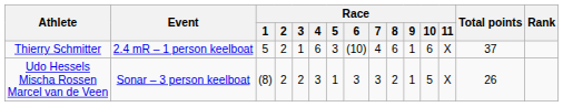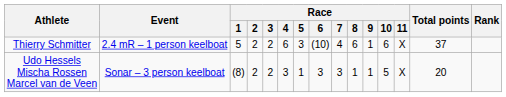 <table class=wikitable style="font-size:90%;text-align:center">
 <tr>
 <th rowspan="2">Athlete</th>
 <th rowspan="2">Event</th>
 <th colspan="11">Race</th>
 <th rowspan="2">Total points</th>
 <th rowspan="2">Rank</th>
 </tr>
 <tr>
 <th width="15">1</th>
 <th width="15">2</th>
 <th width="15">3</th>
 <th width="15">4</th>
 <th width="15">5</th>
 <th width="15">6</th>
 <th width="15">7</th>
 <th width="15">8</th>
 <th width="15">9</th>
 <th width="15">10</th>
 <th width="15">11</th>
 </tr>
 <tr>
 <td><a href='#'>Thierry Schmitter</a></td>
 <td><a href='#'>2.4 mR – 1 person keelboat</a></td>
 <td>5</td>
 <td>2</td>
-<td>1</td>
+<td>2</td>
 <td>6</td>
 <td>3</td>
 <td>(10)</td>
 <td>4</td>
 <td>6</td>
 <td>1</td>
 <td>6</td>
 <td>X</td>
 <td>37</td>
 <td></td>
 </tr>
 <tr>
 <td><a href='#'>Udo Hessels</a><br><a href='#'>Mischa Rossen</a><br><a href='#'>Marcel van de Veen</a></td>
 <td><a href='#'>Sonar – 3 person keelboat</a></td>
 <td>(8)</td>
 <td>2</td>
 <td>2</td>
 <td>3</td>
 <td>1</td>
 <td>3</td>
 <td>3</td>
-<td>2</td>
+<td>1</td>
 <td>1</td>
 <td>5</td>
 <td>X</td>
-<td>26</td>
+<td>20</td>
 <td></td>
 </tr>
 </table>
